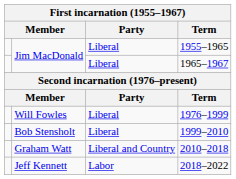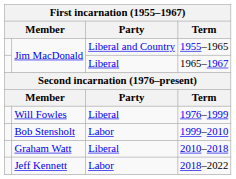 <table class="wikitable">
 <tr>
 <th colspan="4">First incarnation (1955–1967)</th>
 </tr>
 <tr>
 <th colspan="2">Member</th>
 <th>Party</th>
 <th>Term</th>
 </tr>
 <tr>
 <td> </td>
 <td rowspan="2"><a href='#'>Jim MacDonald</a></td>
-<td><a href='#'>Liberal</a></td>
+<td><a href='#'>Liberal and Country</a></td>
 <td><a href='#'>1955</a>–1965</td>
 </tr>
 <tr>
 <td> </td>
 <td><a href='#'>Liberal</a></td>
 <td>1965–<a href='#'>1967</a></td>
 </tr>
 <tr>
 <th colspan="4">Second incarnation (1976–present)</th>
 </tr>
 <tr>
 <th colspan="2">Member</th>
 <th>Party</th>
 <th>Term</th>
 </tr>
 <tr>
 <td> </td>
 <td><a href='#'>Will Fowles</a></td>
 <td><a href='#'>Liberal</a></td>
 <td><a href='#'>1976</a>–<a href='#'>1999</a></td>
 </tr>
 <tr>
 <td> </td>
 <td><a href='#'>Bob Stensholt</a></td>
-<td><a href='#'>Liberal</a></td>
+<td><a href='#'>Labor</a></td>
 <td><a href='#'>1999</a>–<a href='#'>2010</a></td>
 </tr>
 <tr>
 <td> </td>
 <td><a href='#'>Graham Watt</a></td>
-<td><a href='#'>Liberal and Country</a></td>
+<td><a href='#'>Liberal</a></td>
 <td><a href='#'>2010</a>–<a href='#'>2018</a></td>
 </tr>
 <tr>
 <td> </td>
 <td><a href='#'>Jeff Kennett</a></td>
 <td><a href='#'>Labor</a></td>
 <td><a href='#'>2018</a>–2022</td>
 </tr>
 </table>
